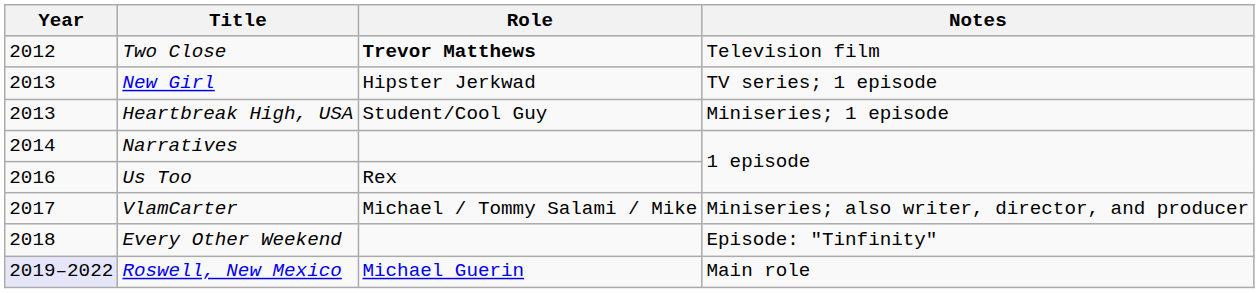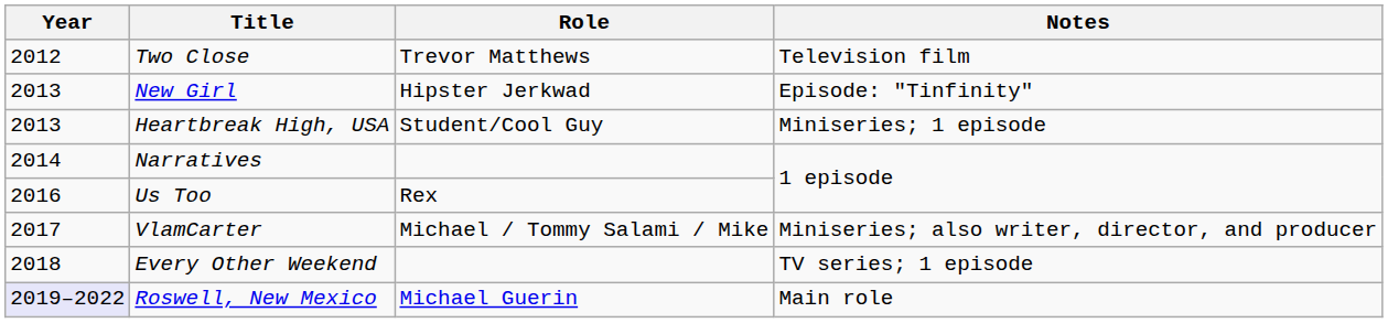 <table class="wikitable">
 <tr>
 <th>Year</th>
 <th>Title</th>
 <th>Role</th>
 <th>Notes</th>
 </tr>
 <tr>
 <td>2012</td>
 <td><em>Two Close</em></td>
-<td><strong>Trevor Matthews</strong></td>
+<td>Trevor Matthews</td>
 <td>Television film</td>
 </tr>
 <tr>
 <td>2013</td>
 <td><em><a href='#'>New Girl</a></em></td>
 <td>Hipster Jerkwad</td>
-<td>TV series; 1 episode</td>
+<td>Episode: "Tinfinity"</td>
 </tr>
 <tr>
 <td>2013</td>
 <td><em>Heartbreak High, USA</em></td>
 <td>Student/Cool Guy</td>
 <td>Miniseries; 1 episode</td>
 </tr>
 <tr>
 <td>2014</td>
 <td><em>Narratives</em></td>
 <td></td>
 <td rowspan="2">1 episode</td>
 </tr>
 <tr>
 <td>2016</td>
 <td><em>Us Too</em></td>
 <td>Rex</td>
 </tr>
 <tr>
 <td>2017</td>
 <td><em>VlamCarter</em></td>
 <td>Michael / Tommy Salami / Mike</td>
 <td>Miniseries; also writer, director, and producer</td>
 </tr>
 <tr>
 <td>2018</td>
 <td><em>Every Other Weekend</em></td>
 <td></td>
-<td>Episode: "Tinfinity"</td>
+<td>TV series; 1 episode</td>
 </tr>
 <tr>
 <td style="background: lavender;">2019–2022</td>
 <td><a href='#'><em>Roswell, New Mexico</em></a></td>
 <td><a href='#'>Michael Guerin</a></td>
 <td>Main role</td>
 </tr>
 </table>
